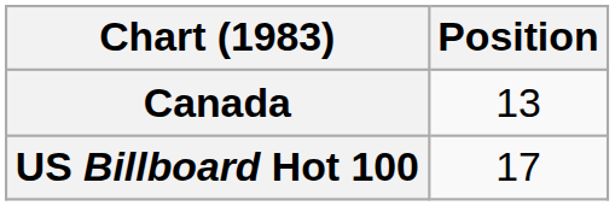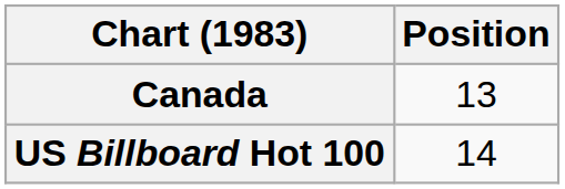 <table class="wikitable sortable plainrowheaders" style="text-align:center">
 <tr>
 <th>Chart (1983)</th>
 <th>Position</th>
 </tr>
 <tr>
 <th scope="row">Canada</th>
 <td>13</td>
 </tr>
 <tr>
 <th scope="row">US <em>Billboard</em> Hot 100</th>
-<td>17</td>
+<td>14</td>
 </tr>
 </table>
